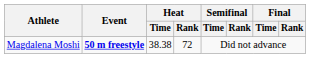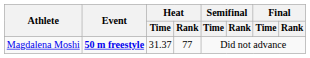 <table class=wikitable style="font-size:90%">
 <tr>
 <th rowspan="2">Athlete</th>
 <th rowspan="2">Event</th>
 <th colspan="2">Heat</th>
 <th colspan="2">Semifinal</th>
 <th colspan="2">Final</th>
 </tr>
 <tr style="font-size:95%">
 <th>Time</th>
 <th>Rank</th>
 <th>Time</th>
 <th>Rank</th>
 <th>Time</th>
 <th>Rank</th>
 </tr>
 <tr align=center>
 <td align=left><a href='#'>Magdalena Moshi</a></td>
 <td align=left><strong><a href='#'>50 m freestyle</a></strong></td>
-<td>38.38</td>
-<td>72</td>
+<td>31.37</td>
+<td>77</td>
 <td colspan=4>Did not advance</td>
 </tr>
 </table>
